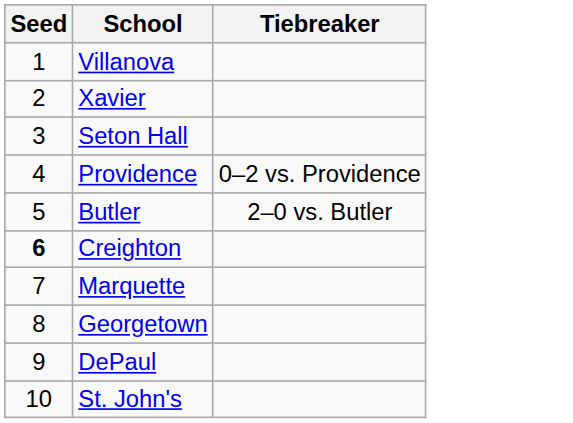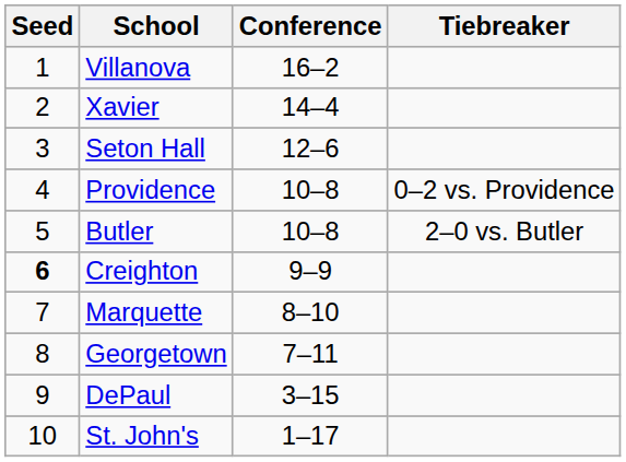 <table class="wikitable" style="white-space:nowrap; font-size:90%;text-align:center">
 <tr>
 <th>Seed</th>
 <th>School</th>
+<th>Conference</th>
 <th>Tiebreaker</th>
 </tr>
 <tr>
 <td>1</td>
 <td align="left"><a href='#'>Villanova</a></td>
+<td>16–2</td>
 <td></td>
 </tr>
 <tr>
 <td>2</td>
 <td align="left"><a href='#'>Xavier</a></td>
+<td>14–4</td>
 <td></td>
 </tr>
 <tr>
 <td>3</td>
 <td align="left"><a href='#'>Seton Hall</a></td>
+<td>12–6</td>
 <td></td>
 </tr>
 <tr>
 <td>4</td>
 <td align="left"><a href='#'>Providence</a></td>
+<td>10–8</td>
 <td>0–2 vs. Providence</td>
 </tr>
 <tr>
 <td>5</td>
 <td align="left"><a href='#'>Butler</a></td>
+<td>10–8</td>
 <td>2–0 vs. Butler</td>
 </tr>
 <tr>
 <td><strong>6</strong></td>
 <td align="left"><a href='#'>Creighton</a></td>
+<td>9–9</td>
 <td></td>
 </tr>
 <tr>
 <td>7</td>
 <td align="left"><a href='#'>Marquette</a></td>
+<td>8–10</td>
 <td></td>
 </tr>
 <tr>
 <td>8</td>
 <td align="left"><a href='#'>Georgetown</a></td>
+<td>7–11</td>
 <td></td>
 </tr>
 <tr>
 <td>9</td>
 <td align="left"><a href='#'>DePaul</a></td>
+<td>3–15</td>
 <td></td>
 </tr>
 <tr>
 <td>10</td>
 <td align="left"><a href='#'>St. John's</a></td>
+<td>1–17</td>
 <td></td>
 </tr>
 </table>
